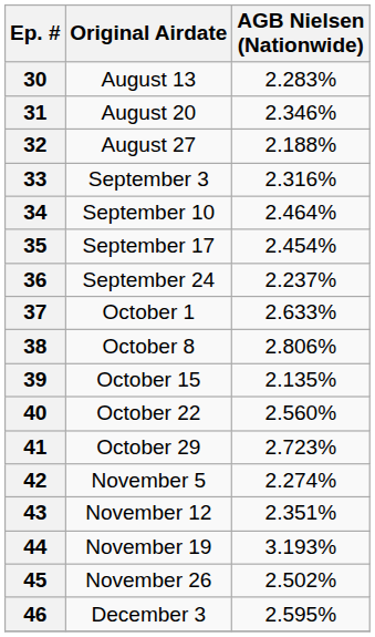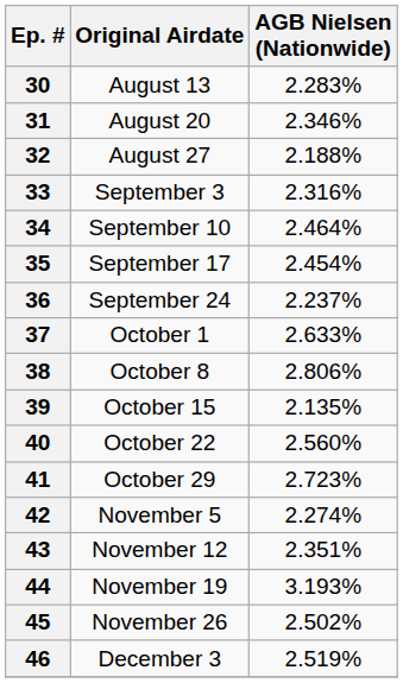 <table class=wikitable style=text-align:center>
 <tr>
 <th>Ep. #</th>
 <th>Original Airdate</th>
 <th>AGB Nielsen<br>(Nationwide)<br></th>
 </tr>
 <tr>
 <th>30</th>
 <td>August 13</td>
 <td>2.283%</td>
 </tr>
 <tr>
 <th>31</th>
 <td>August 20</td>
 <td>2.346%</td>
 </tr>
 <tr>
 <th>32</th>
 <td>August 27</td>
 <td>2.188%</td>
 </tr>
 <tr>
 <th>33</th>
 <td>September 3</td>
 <td>2.316%</td>
 </tr>
 <tr>
 <th>34</th>
 <td>September 10</td>
 <td>2.464%</td>
 </tr>
 <tr>
 <th>35</th>
 <td>September 17</td>
 <td>2.454%</td>
 </tr>
 <tr>
 <th>36</th>
 <td>September 24</td>
 <td>2.237%</td>
 </tr>
 <tr>
 <th>37</th>
 <td>October 1</td>
 <td>2.633%</td>
 </tr>
 <tr>
 <th>38</th>
 <td>October 8</td>
 <td>2.806%</td>
 </tr>
 <tr>
 <th>39</th>
 <td>October 15</td>
 <td>2.135%</td>
 </tr>
 <tr>
 <th>40</th>
 <td>October 22</td>
 <td>2.560%</td>
 </tr>
 <tr>
 <th>41</th>
 <td>October 29</td>
 <td>2.723%</td>
 </tr>
 <tr>
 <th>42</th>
 <td>November 5</td>
 <td>2.274%</td>
 </tr>
 <tr>
 <th>43</th>
 <td>November 12</td>
 <td>2.351%</td>
 </tr>
 <tr>
 <th>44</th>
 <td>November 19</td>
 <td>3.193%</td>
 </tr>
 <tr>
 <th>45</th>
 <td>November 26</td>
 <td>2.502%</td>
 </tr>
 <tr>
 <th>46</th>
 <td>December 3</td>
-<td>2.595%</td>
+<td>2.519%</td>
 </tr>
 <tr>
 </tr>
 </table>
